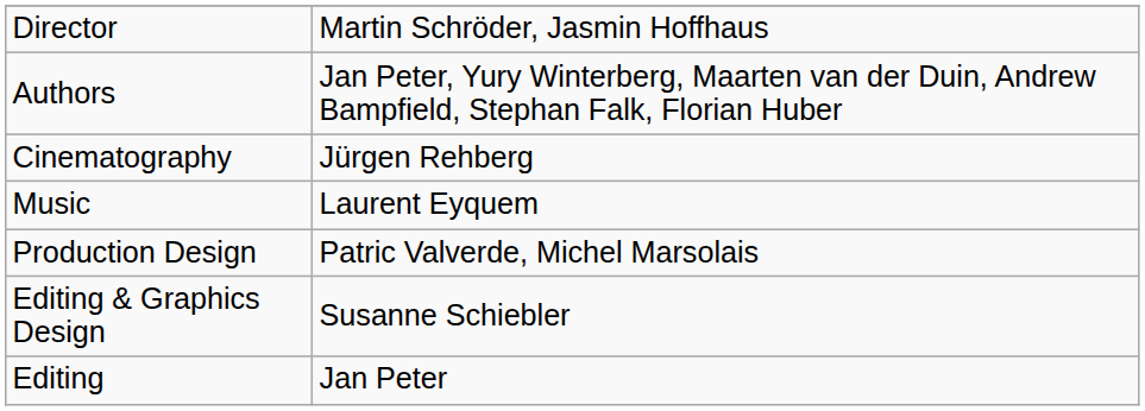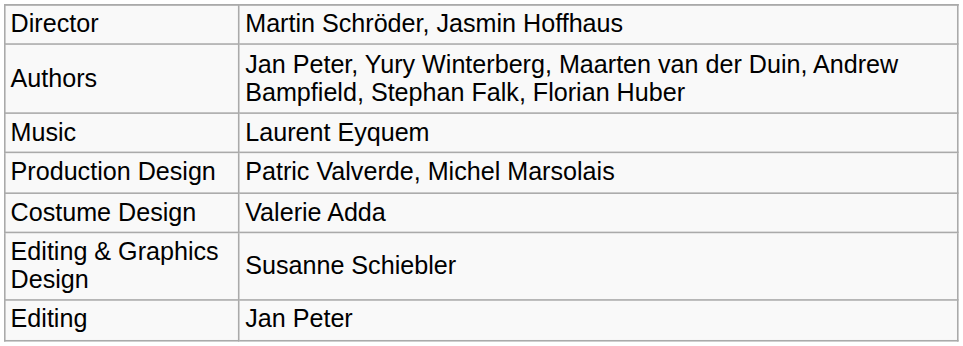 <table class="wikitable">
 <tr style="background-color:#ADD8E6;">
 </tr>
 <tr>
 <td>Director</td>
 <td>Martin Schröder, Jasmin Hoffhaus</td>
 </tr>
 <tr>
 <td>Authors</td>
 <td>Jan Peter, Yury Winterberg, Maarten van der Duin, Andrew Bampfield, Stephan Falk, Florian Huber</td>
 </tr>
 <tr>
-<td>Cinematography</td>
-<td>Jürgen Rehberg</td>
-</tr>
-<tr>
 <td>Music</td>
 <td>Laurent Eyquem</td>
 </tr>
 <tr>
 <td>Production Design</td>
 <td>Patric Valverde, Michel Marsolais</td>
+</tr>
+<tr>
+<td>Costume Design</td>
+<td>Valerie Adda</td>
 </tr>
 <tr>
 <td>Editing & Graphics Design</td>
 <td>Susanne Schiebler</td>
 </tr>
 <tr>
 <td>Editing</td>
 <td>Jan Peter</td>
 </tr>
 </table>
